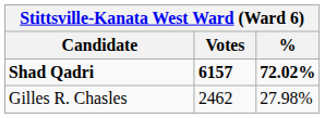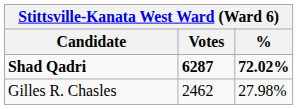 <table class="wikitable">
 <tr>
 <th colspan="3"><a href='#'>Stittsville-Kanata West Ward</a> (Ward 6)</th>
 </tr>
 <tr>
 <th style="width: 170px">Candidate</th>
 <th style="width: 50px">Votes</th>
 <th style="width: 40px">%</th>
 </tr>
 <tr>
 <td><strong>Shad Qadri</strong></td>
-<td><strong>6157</strong></td>
+<td><strong>6287</strong></td>
 <td><strong>72.02%</strong></td>
 </tr>
 <tr>
 <td>Gilles R. Chasles</td>
 <td>2462</td>
 <td>27.98%</td>
 </tr>
 </table>
